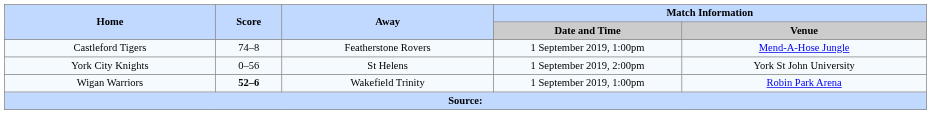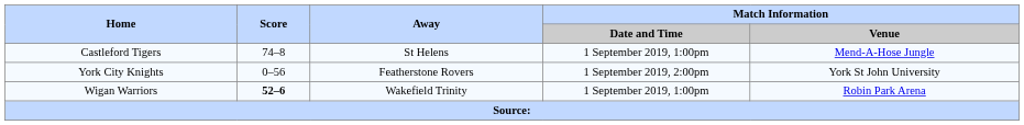 <table border=1 style="border-collapse:collapse; font-size:90%; text-align:center;" cellpadding=3 cellspacing=0 width=100%>
 <tr bgcolor=#C1D8FF>
 <th rowspan=2 width=19%>Home</th>
 <th rowspan=2 width=6%>Score</th>
 <th rowspan=2 width=19%>Away</th>
 <th colspan=2>Match Information</th>
 </tr>
 <tr bgcolor=#CCCCCC>
 <th width=17%>Date and Time</th>
 <th width=22%>Venue</th>
 </tr>
 <tr bgcolor=#F5FAFF>
 <td> Castleford Tigers</td>
 <td>74–8</td>
-<td> Featherstone Rovers</td>
+<td> St Helens</td>
 <td>1 September 2019, 1:00pm</td>
 <td><a href='#'>Mend-A-Hose Jungle</a></td>
 </tr>
 <tr bgcolor=#F5FAFF>
 <td> York City Knights</td>
 <td>0–56</td>
-<td> St Helens</td>
+<td> Featherstone Rovers</td>
 <td>1 September 2019, 2:00pm</td>
 <td>York St John University</td>
 </tr>
 <tr bgcolor=#F5FAFF>
 <td> Wigan Warriors</td>
 <td><strong>52–6</strong></td>
 <td> Wakefield Trinity</td>
 <td>1 September 2019, 1:00pm</td>
 <td><a href='#'>Robin Park Arena</a></td>
 </tr>
 <tr style="background:#c1d8ff;">
 <th colspan=6>Source:</th>
 </tr>
 </table>
